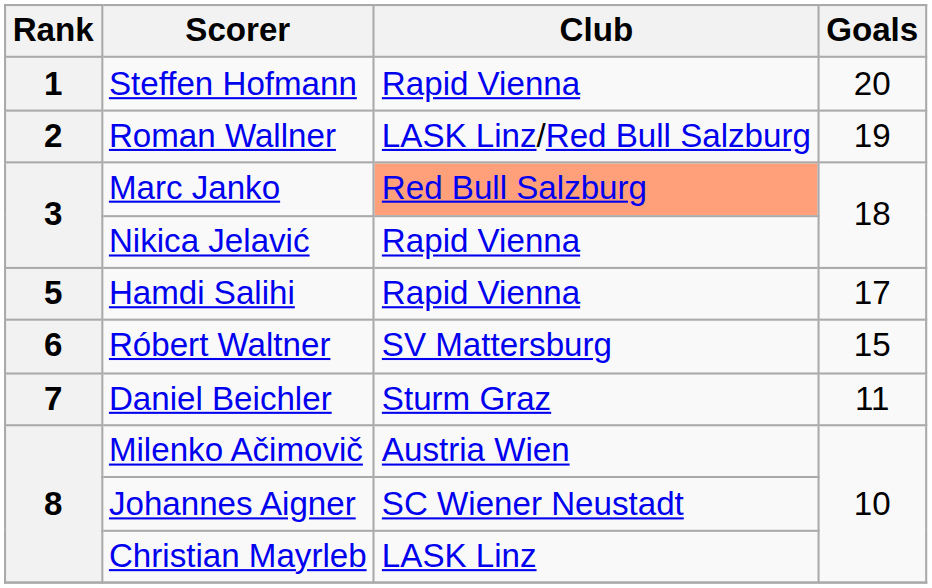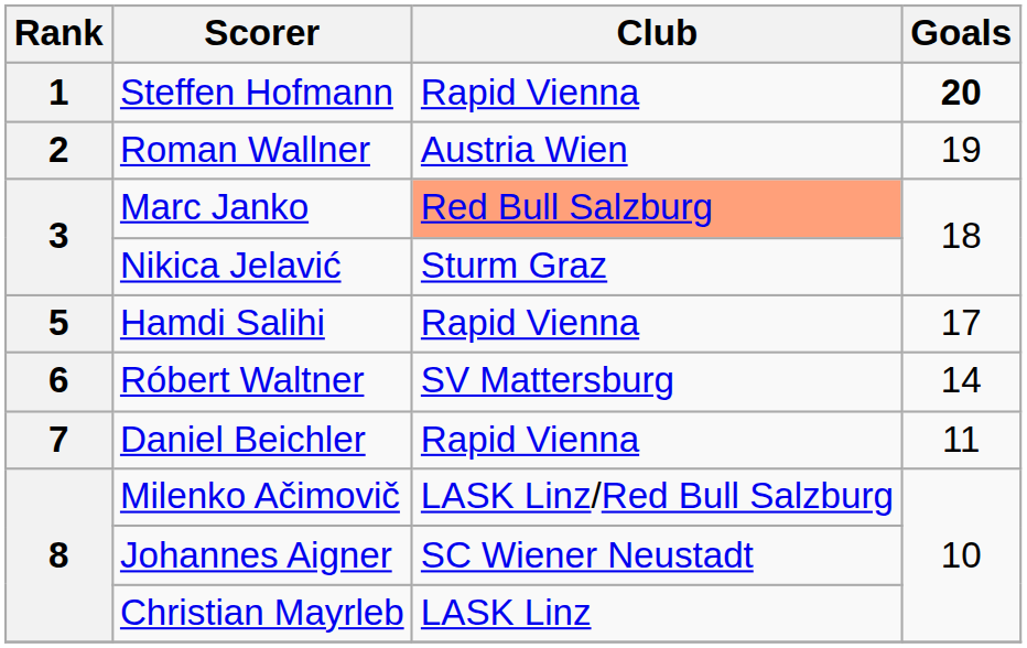 <table class="wikitable" style="text-align:center">
 <tr>
 <th>Rank</th>
 <th>Scorer</th>
 <th>Club</th>
 <th>Goals</th>
 </tr>
 <tr>
 <th>1</th>
 <td align="left"> <a href='#'>Steffen Hofmann</a></td>
 <td align="left"><a href='#'>Rapid Vienna</a></td>
-<td>20</td>
+<td><strong>20</strong></td>
 </tr>
 <tr>
 <th>2</th>
 <td align="left"> <a href='#'>Roman Wallner</a></td>
-<td align="left"><a href='#'>LASK Linz</a>/<a href='#'>Red Bull Salzburg</a></td>
+<td align="left"><a href='#'>Austria Wien</a></td>
 <td>19</td>
 </tr>
 <tr>
 <th rowspan="2">3</th>
 <td align="left"> <a href='#'>Marc Janko</a></td>
 <td align="left" style="background: lightsalmon;"><a href='#'>Red Bull Salzburg</a></td>
 <td rowspan="2">18</td>
 </tr>
 <tr>
 <td align="left"> <a href='#'>Nikica Jelavić</a></td>
-<td align="left"><a href='#'>Rapid Vienna</a></td>
+<td align="left"><a href='#'>Sturm Graz</a></td>
 </tr>
 <tr>
 <th>5</th>
 <td align="left"> <a href='#'>Hamdi Salihi</a></td>
 <td align="left"><a href='#'>Rapid Vienna</a></td>
 <td>17</td>
 </tr>
 <tr>
 <th>6</th>
 <td align="left"> <a href='#'>Róbert Waltner</a></td>
 <td align="left"><a href='#'>SV Mattersburg</a></td>
-<td>15</td>
+<td>14</td>
 </tr>
 <tr>
 <th>7</th>
 <td align="left"> <a href='#'>Daniel Beichler</a></td>
-<td align="left"><a href='#'>Sturm Graz</a></td>
+<td align="left"><a href='#'>Rapid Vienna</a></td>
 <td>11</td>
 </tr>
 <tr>
 <th rowspan="3">8</th>
 <td align="left"> <a href='#'>Milenko Ačimovič</a></td>
-<td align="left"><a href='#'>Austria Wien</a></td>
+<td align="left"><a href='#'>LASK Linz</a>/<a href='#'>Red Bull Salzburg</a></td>
 <td rowspan="3">10</td>
 </tr>
 <tr>
 <td align="left"> <a href='#'>Johannes Aigner</a></td>
 <td align="left"><a href='#'>SC Wiener Neustadt</a></td>
 </tr>
 <tr>
 <td align="left"> <a href='#'>Christian Mayrleb</a></td>
 <td align="left"><a href='#'>LASK Linz</a></td>
 </tr>
 <tr>
 </tr>
 </table>
